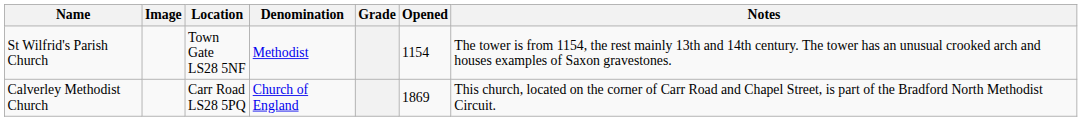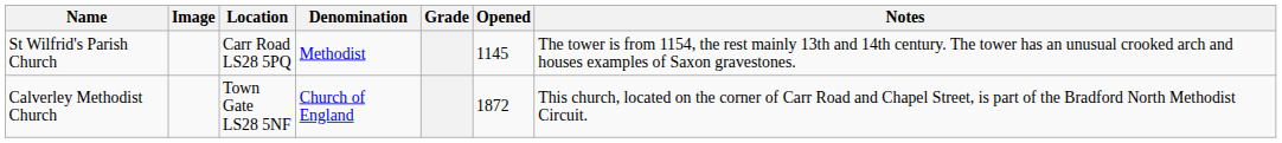 <table class="wikitable sortable">
 <tr>
 <th>Name</th>
 <th class="unsortable">Image</th>
 <th>Location</th>
 <th>Denomination</th>
 <th>Grade</th>
 <th>Opened</th>
 <th class="unsortable">Notes</th>
 </tr>
 <tr>
 <td>St Wilfrid's Parish Church </td>
 <td></td>
-<td>Town Gate<br>LS28 5NF</td>
+<td>Carr Road<br>LS28 5PQ</td>
 <td><a href='#'>Methodist</a></td>
 <th></th>
-<td>1154</td>
+<td>1145</td>
 <td>The tower is from 1154, the rest mainly 13th and 14th century. The tower has an unusual crooked arch and houses examples of Saxon gravestones.</td>
 </tr>
 <tr>
 <td>Calverley Methodist Church</td>
 <td></td>
-<td>Carr Road<br>LS28 5PQ</td>
+<td>Town Gate<br>LS28 5NF</td>
 <td><a href='#'>Church of England</a></td>
 <th></th>
-<td>1869</td>
+<td>1872</td>
 <td>This church, located on the corner of Carr Road and Chapel Street, is part of the Bradford North Methodist Circuit.</td>
 </tr>
 </table>
